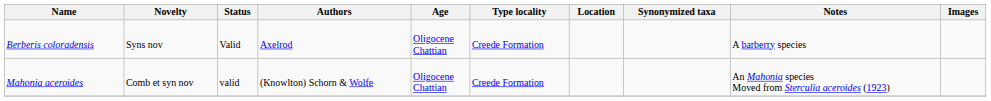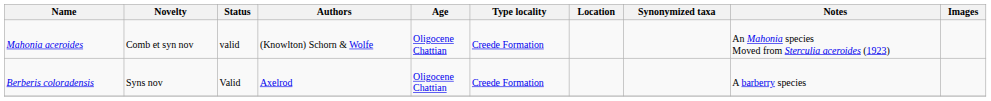 <table class="wikitable sortable" align="center" width="100%">
 <tr>
 <th>Name</th>
 <th>Novelty</th>
 <th>Status</th>
 <th>Authors</th>
 <th>Age</th>
 <th>Type locality</th>
 <th>Location</th>
 <th>Synonymized taxa</th>
 <th>Notes</th>
 <th>Images</th>
 </tr>
 <tr>
+<td><br><em><a href='#'>Mahonia aceroides</a></em></td>
+<td><br>Comb et syn nov</td>
+<td><br>valid</td>
+<td><br>(Knowlton) Schorn & <a href='#'>Wolfe</a></td>
+<td><br><a href='#'>Oligocene</a><br><a href='#'>Chattian</a></td>
+<td><br><a href='#'>Creede Formation</a></td>
+<td><br><br></td>
+<td><br></td>
+<td><br>An <em><a href='#'>Mahonia</a></em> species<br>Moved from <em><a href='#'>Sterculia aceroides</a></em> (<a href='#'>1923</a>)</td>
+<td></td>
+</tr>
+<tr>
 <td><br><em><a href='#'>Berberis coloradensis</a></em></td>
 <td><br>Syns nov</td>
 <td><br>Valid</td>
 <td><br><a href='#'>Axelrod</a></td>
 <td><br><a href='#'>Oligocene</a><br><a href='#'>Chattian</a></td>
 <td><br><a href='#'>Creede Formation</a></td>
 <td><br><br></td>
 <td><br></td>
 <td><br>A <a href='#'>barberry</a> species</td>
 <td></td>
 </tr>
 <tr>
-<td><br><em><a href='#'>Mahonia aceroides</a></em></td>
-<td><br>Comb et syn nov</td>
-<td><br>valid</td>
-<td><br>(Knowlton) Schorn & <a href='#'>Wolfe</a></td>
-<td><br><a href='#'>Oligocene</a><br><a href='#'>Chattian</a></td>
-<td><br><a href='#'>Creede Formation</a></td>
-<td><br><br></td>
-<td><br></td>
-<td><br>An <em><a href='#'>Mahonia</a></em> species<br>Moved from <em><a href='#'>Sterculia aceroides</a></em> (<a href='#'>1923</a>)</td>
-<td></td>
-</tr>
-<tr>
 </tr>
 </table>
